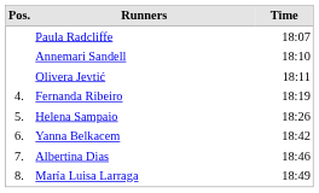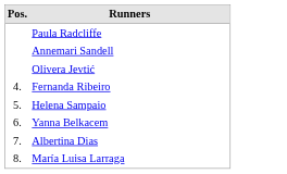 <table cellspacing="0" cellpadding="3" style="border:1px solid #AAAAAA;font-size:90%">
 <tr bgcolor="#E4E4E4">
 <th style="border-bottom:1px solid #AAAAAA" width=10>Pos.</th>
 <th style="border-bottom:1px solid #AAAAAA" width=250>Runners</th>
-<th style="border-bottom:1px solid #AAAAAA" width=60>Time</th>
 </tr>
 <tr align="center">
 <td align="center"></td>
 <td align="left"> <a href='#'>Paula Radcliffe</a></td>
-<td align="right">18:07</td>
 </tr>
 <tr align="center">
 <td align="center"></td>
 <td align="left"> <a href='#'>Annemari Sandell</a></td>
-<td align="right">18:10</td>
 </tr>
 <tr align="center">
 <td align="center"></td>
 <td align="left"> <a href='#'>Olivera Jevtić</a></td>
-<td align="right">18:11</td>
 </tr>
 <tr align="center">
 <td align="center">4.</td>
 <td align="left"> <a href='#'>Fernanda Ribeiro</a></td>
-<td align="right">18:19</td>
 </tr>
 <tr align="center">
 <td align="center">5.</td>
 <td align="left"> <a href='#'>Helena Sampaio</a></td>
-<td align="right">18:26</td>
 </tr>
 <tr align="center">
 <td align="center">6.</td>
 <td align="left"> <a href='#'>Yanna Belkacem</a></td>
-<td align="right">18:42</td>
 </tr>
 <tr align="center">
 <td align="center">7.</td>
 <td align="left"> <a href='#'>Albertina Dias</a></td>
-<td align="right">18:46</td>
 </tr>
 <tr align="center">
 <td align="center">8.</td>
 <td align="left"> <a href='#'>María Luisa Larraga</a></td>
-<td align="right">18:49</td>
 </tr>
 </table>
